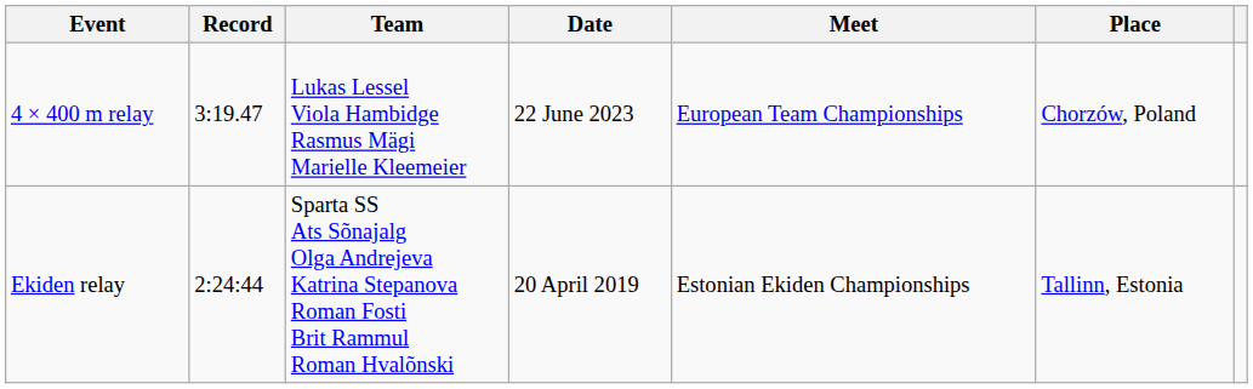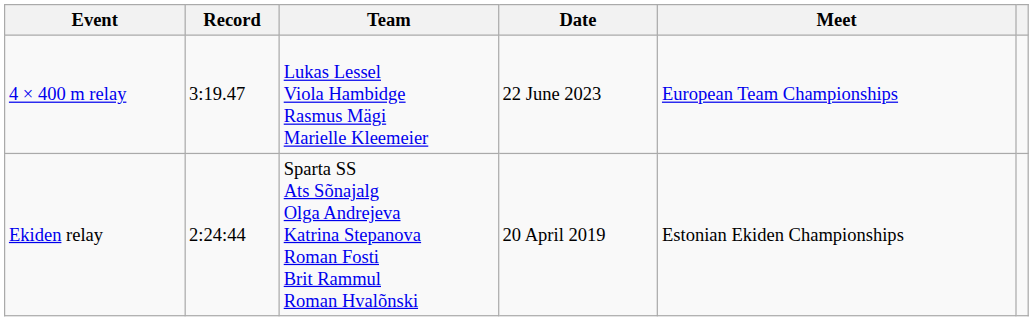 <table class="wikitable" style="font-size:95%; width: 95%;">
 <tr>
 <th>Event</th>
 <th>Record</th>
 <th>Team</th>
 <th>Date</th>
 <th>Meet</th>
-<th>Place</th>
 <th></th>
 </tr>
 <tr>
 <td><a href='#'>4 × 400 m relay</a></td>
 <td>3:19.47</td>
 <td><br><a href='#'>Lukas Lessel</a><br><a href='#'>Viola Hambidge</a><br><a href='#'>Rasmus Mägi</a><br><a href='#'>Marielle Kleemeier</a></td>
 <td>22 June 2023</td>
 <td><a href='#'>European Team Championships</a></td>
-<td><a href='#'>Chorzów</a>, Poland</td>
 <td></td>
 </tr>
 <tr>
 <td><a href='#'>Ekiden</a> relay</td>
 <td>2:24:44</td>
 <td>Sparta SS<br><a href='#'>Ats Sõnajalg</a><br><a href='#'>Olga Andrejeva</a><br><a href='#'>Katrina Stepanova</a><br><a href='#'>Roman Fosti</a><br><a href='#'>Brit Rammul</a><br><a href='#'>Roman Hvalõnski</a></td>
 <td>20 April 2019</td>
 <td>Estonian Ekiden Championships</td>
-<td><a href='#'>Tallinn</a>, Estonia</td>
 <td></td>
 </tr>
 </table>
